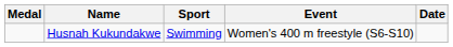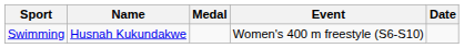 <table class="wikitable sortable" style="font-size: 95%;">
 <tr>
+<th>Sport</th>
+<th>Name</th>
 <th>Medal</th>
-<th>Name</th>
-<th>Sport</th>
 <th>Event</th>
 <th>Date</th>
 </tr>
 <tr>
+<td><a href='#'>Swimming</a></td>
+<td><a href='#'>Husnah Kukundakwe</a></td>
 <td></td>
-<td><a href='#'>Husnah Kukundakwe</a></td>
-<td><a href='#'>Swimming</a></td>
 <td>Women's 400 m freestyle (S6-S10)</td>
 <td></td>
 </tr>
 </table>
